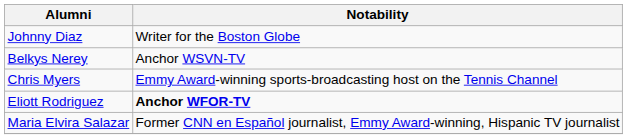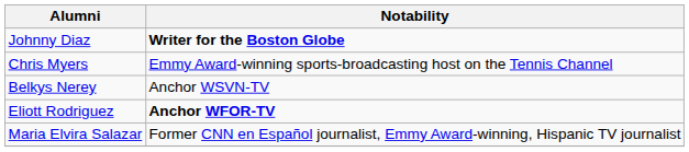 <table Class="wikitable">
 <tr>
 <th>Alumni</th>
 <th>Notability</th>
 </tr>
 <tr>
 <td><a href='#'>Johnny Diaz</a></td>
-<td>Writer for the <a href='#'>Boston Globe</a></td>
+<td><strong>Writer for the <a href='#'>Boston Globe</a></strong></td>
+</tr>
+<tr>
+<td><a href='#'>Chris Myers</a></td>
+<td><a href='#'>Emmy Award</a>-winning sports-broadcasting host on the <a href='#'>Tennis Channel</a></td>
 </tr>
 <tr>
 <td><a href='#'>Belkys Nerey</a></td>
 <td>Anchor <a href='#'>WSVN-TV</a></td>
-</tr>
-<tr>
-<td><a href='#'>Chris Myers</a></td>
-<td><a href='#'>Emmy Award</a>-winning sports-broadcasting host on the <a href='#'>Tennis Channel</a></td>
 </tr>
 <tr>
 <td><a href='#'>Eliott Rodriguez</a></td>
 <td><strong>Anchor <a href='#'>WFOR-TV</a></strong></td>
 </tr>
 <tr>
 <td><a href='#'>Maria Elvira Salazar</a></td>
 <td>Former <a href='#'>CNN en Español</a> journalist, <a href='#'>Emmy Award</a>-winning, Hispanic TV journalist</td>
 </tr>
 <tr>
 </tr>
 </table>
